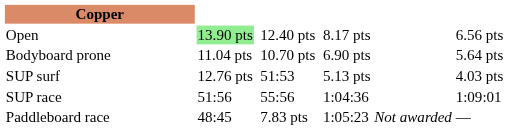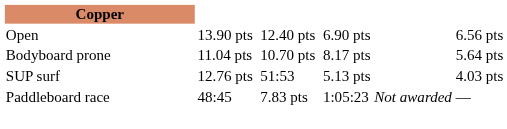 <table>
 <tr>
 <th style="background:#DA8A67" width=200px colspan=2>Copper</th>
 </tr>
 <tr>
 <td>Open<br></td>
 <td></td>
-<td style="background: lightgreen;">13.90 pts</td>
+<td>13.90 pts</td>
 <td></td>
 <td>12.40 pts</td>
 <td></td>
-<td>8.17 pts</td>
+<td>6.90 pts</td>
 <td></td>
 <td>6.56 pts</td>
 </tr>
 <tr>
 <td>Bodyboard prone<br></td>
 <td></td>
 <td>11.04 pts</td>
 <td></td>
 <td>10.70 pts</td>
 <td></td>
-<td>6.90 pts</td>
+<td>8.17 pts</td>
 <td></td>
 <td>5.64 pts</td>
 </tr>
 <tr>
 <td>SUP surf<br></td>
 <td></td>
 <td>12.76 pts</td>
 <td></td>
 <td>51:53</td>
 <td></td>
 <td>5.13 pts</td>
 <td></td>
 <td>4.03 pts</td>
 </tr>
 <tr>
-<td>SUP race<br></td>
-<td></td>
-<td>51:56</td>
-<td></td>
-<td>55:56</td>
-<td></td>
-<td>1:04:36</td>
-<td></td>
-<td>1:09:01</td>
-</tr>
-<tr>
 <td>Paddleboard race<br></td>
 <td></td>
 <td>48:45</td>
 <td></td>
 <td>7.83 pts</td>
 <td></td>
 <td>1:05:23</td>
 <td><em>Not awarded</em></td>
 <td>—</td>
 </tr>
 </table>
